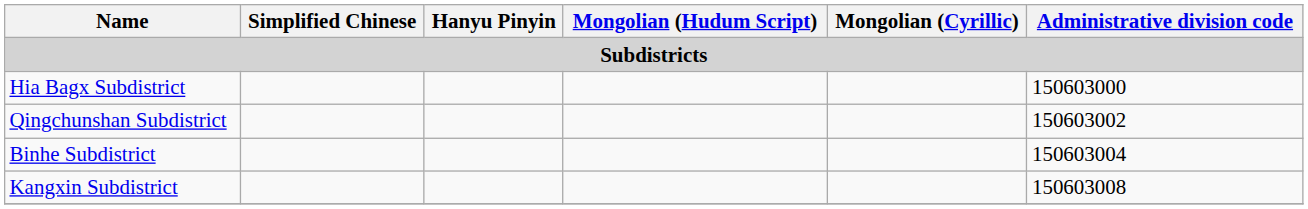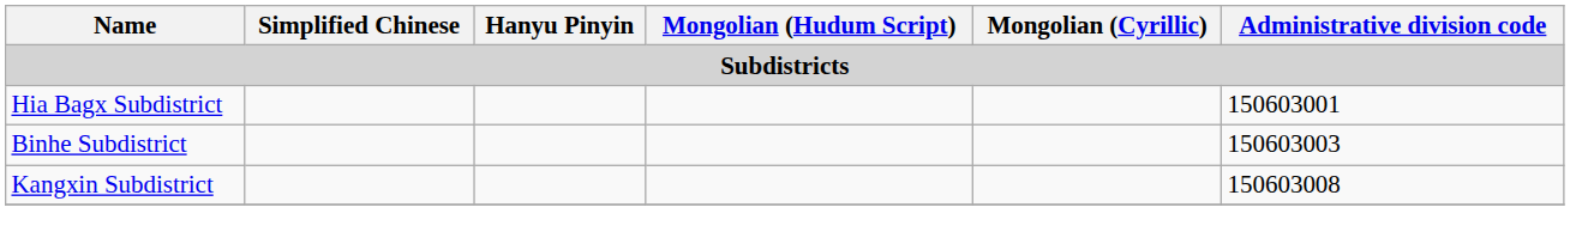 <table class="wikitable" align="center" style="width:50%; border="1">
 <tr>
 <th>Name</th>
 <th>Simplified Chinese</th>
 <th>Hanyu Pinyin</th>
 <th><a href='#'>Mongolian</a> (<a href='#'>Hudum Script</a>)</th>
 <th>Mongolian (<a href='#'>Cyrillic</a>)</th>
 <th><a href='#'>Administrative division code</a></th>
 </tr>
 <tr>
 <td colspan="6"  style="text-align:center; background:#d3d3d3;"><strong>Subdistricts</strong></td>
 </tr>
 <tr --------->
 <td><a href='#'>Hia Bagx Subdistrict</a></td>
 <td></td>
 <td></td>
 <td></td>
 <td></td>
-<td>150603000</td>
-</tr>
-<tr>
-<td><a href='#'>Qingchunshan Subdistrict</a></td>
-<td></td>
-<td></td>
-<td></td>
-<td></td>
-<td>150603002</td>
+<td>150603001</td>
 </tr>
 <tr>
 <td><a href='#'>Binhe Subdistrict</a></td>
 <td></td>
 <td></td>
 <td></td>
 <td></td>
-<td>150603004</td>
+<td>150603003</td>
 </tr>
 <tr>
 <td><a href='#'>Kangxin Subdistrict</a></td>
 <td></td>
 <td></td>
 <td></td>
 <td></td>
 <td>150603008</td>
 </tr>
 <tr>
 </tr>
 </table>
